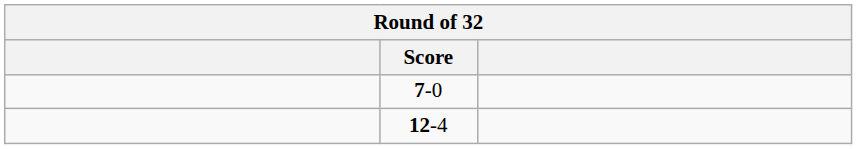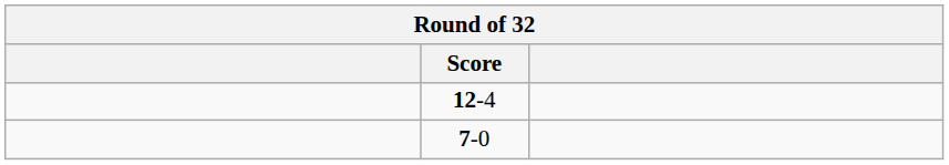 <table class="wikitable" style="text-align: center; font-size:90% ">
 <tr>
 <th colspan=3>Round of 32</th>
 </tr>
 <tr>
 <th align="right" width="250"></th>
 <th width="60">Score</th>
 <th align="left" width="250"></th>
 </tr>
 <tr>
 <td align=left><strong></strong></td>
-<td align=center><strong>7</strong>-0</td>
+<td align=center><strong>12</strong>-4</td>
 <td align=left></td>
 </tr>
 <tr>
 <td align=left><strong></strong></td>
-<td align=center><strong>12</strong>-4</td>
+<td align=center><strong>7</strong>-0</td>
 <td align=left></td>
 </tr>
 </table>
